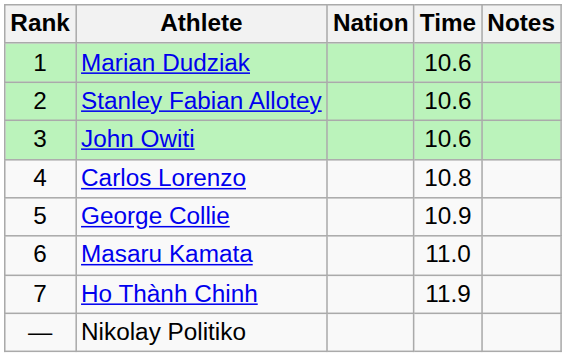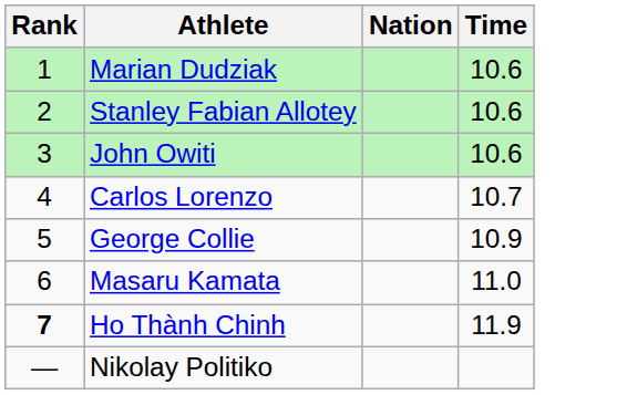 <table class="wikitable sortable" style="text-align:center">
 <tr>
 <th>Rank</th>
 <th>Athlete</th>
 <th>Nation</th>
 <th>Time</th>
-<th>Notes</th>
 </tr>
 <tr bgcolor=bbf3bb>
 <td>1</td>
 <td align=left><a href='#'>Marian Dudziak</a></td>
 <td align=left></td>
 <td>10.6</td>
-<td></td>
 </tr>
 <tr bgcolor=bbf3bb>
 <td>2</td>
 <td align=left><a href='#'>Stanley Fabian Allotey</a></td>
 <td align=left></td>
 <td>10.6</td>
-<td></td>
 </tr>
 <tr bgcolor=bbf3bb>
 <td>3</td>
 <td align=left><a href='#'>John Owiti</a></td>
 <td align=left></td>
 <td>10.6</td>
-<td></td>
 </tr>
 <tr>
 <td>4</td>
 <td align=left><a href='#'>Carlos Lorenzo</a></td>
 <td align=left></td>
-<td>10.8</td>
-<td></td>
+<td>10.7</td>
 </tr>
 <tr>
 <td>5</td>
 <td align=left><a href='#'>George Collie</a></td>
 <td align=left></td>
 <td>10.9</td>
-<td></td>
 </tr>
 <tr>
 <td>6</td>
 <td align=left><a href='#'>Masaru Kamata</a></td>
 <td align=left></td>
 <td>11.0</td>
-<td></td>
 </tr>
 <tr>
-<td>7</td>
+<td><strong>7</strong></td>
 <td align=left><a href='#'>Ho Thành Chinh</a></td>
 <td align=left></td>
 <td>11.9</td>
-<td></td>
 </tr>
 <tr>
 <td data-sort-value=8>—</td>
 <td align=left>Nikolay Politiko</td>
 <td align=left></td>
 <td></td>
-<td></td>
 </tr>
 </table>
